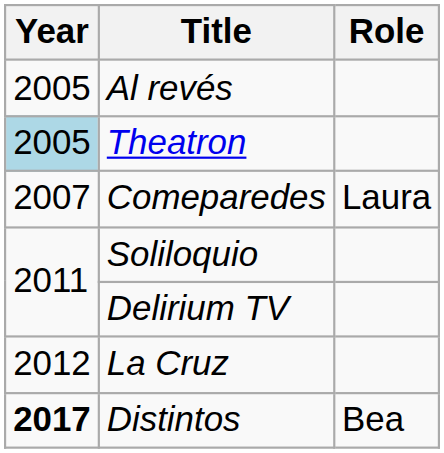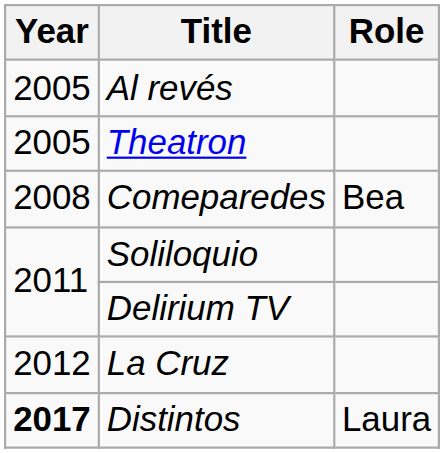 <table class="wikitable">
 <tr>
 <th>Year</th>
 <th>Title</th>
 <th>Role</th>
 </tr>
 <tr>
 <td>2005</td>
 <td><em>Al revés</em></td>
 <td></td>
 </tr>
 <tr>
-<td style="background: lightblue;">2005</td>
+<td>2005</td>
 <td><em><a href='#'>Theatron</a></em></td>
 <td></td>
 </tr>
 <tr>
-<td>2007</td>
+<td>2008</td>
 <td><em>Comeparedes</em></td>
-<td>Laura</td>
+<td>Bea</td>
 </tr>
 <tr>
 <td rowspan="2">2011</td>
 <td><em>Soliloquio</em></td>
 <td></td>
 </tr>
 <tr>
 <td><em>Delirium TV</em></td>
 <td></td>
 </tr>
 <tr>
 <td>2012</td>
 <td><em>La Cruz</em></td>
 <td></td>
 </tr>
 <tr>
 <td><strong>2017</strong></td>
 <td><em>Distintos</em></td>
-<td>Bea</td>
+<td>Laura</td>
 </tr>
 </table>
